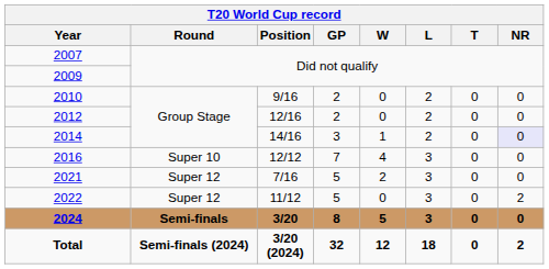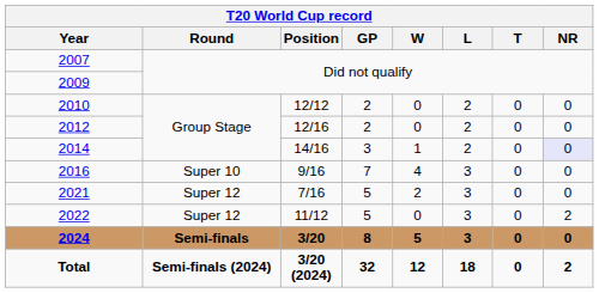 <table class="wikitable" style="text-align: center; width=900px;">
 <tr>
 <th colspan=9><a href='#'>T20 World Cup record</a></th>
 </tr>
 <tr>
 <th width=150>Year</th>
 <th width=150>Round</th>
 <th width=50>Position</th>
 <th width=50>GP</th>
 <th width=50>W</th>
 <th width=50>L</th>
 <th width=50>T</th>
 <th width=50>NR</th>
 </tr>
 <tr>
 <td> <a href='#'>2007</a></td>
 <td colspan="7" rowspan=2>Did not qualify</td>
 </tr>
 <tr>
 <td> <a href='#'>2009</a></td>
 </tr>
 <tr>
 <td> <a href='#'>2010</a></td>
 <td rowspan=3>Group Stage</td>
-<td>9/16</td>
+<td>12/12</td>
 <td>2</td>
 <td>0</td>
 <td>2</td>
 <td>0</td>
 <td>0</td>
 </tr>
 <tr>
 <td> <a href='#'>2012</a></td>
 <td>12/16</td>
 <td>2</td>
 <td>0</td>
 <td>2</td>
 <td>0</td>
 <td>0</td>
 </tr>
 <tr>
 <td> <a href='#'>2014</a></td>
 <td>14/16</td>
 <td>3</td>
 <td>1</td>
 <td>2</td>
 <td>0</td>
 <td style="background: lavender;">0</td>
 </tr>
 <tr>
 <td> <a href='#'>2016</a></td>
 <td>Super 10</td>
-<td>12/12</td>
+<td>9/16</td>
 <td>7</td>
 <td>4</td>
 <td>3</td>
 <td>0</td>
 <td>0</td>
 </tr>
 <tr>
 <td> <a href='#'>2021</a></td>
 <td>Super 12</td>
 <td>7/16</td>
 <td>5</td>
 <td>2</td>
 <td>3</td>
 <td>0</td>
 <td>0</td>
 </tr>
 <tr>
 <td> <a href='#'>2022</a></td>
 <td>Super 12</td>
 <td>11/12</td>
 <td>5</td>
 <td>0</td>
 <td>3</td>
 <td>0</td>
 <td>2</td>
 </tr>
 <tr style="background:#cc9966">
 <td><strong> <a href='#'>2024</a></strong></td>
 <td><strong>Semi-finals</strong></td>
 <td><strong>3/20</strong></td>
 <td><strong>8</strong></td>
 <td><strong>5</strong></td>
 <td><strong>3</strong></td>
 <td><strong>0</strong></td>
 <td><strong>0</strong></td>
 </tr>
 <tr>
 <td><strong>Total</strong></td>
 <td><strong>Semi-finals (2024)</strong></td>
 <td><strong>3/20 (2024)</strong></td>
 <td><strong>32</strong></td>
 <td><strong>12</strong></td>
 <td><strong>18</strong></td>
 <td><strong>0</strong></td>
 <td><strong>2</strong></td>
 </tr>
 </table>
